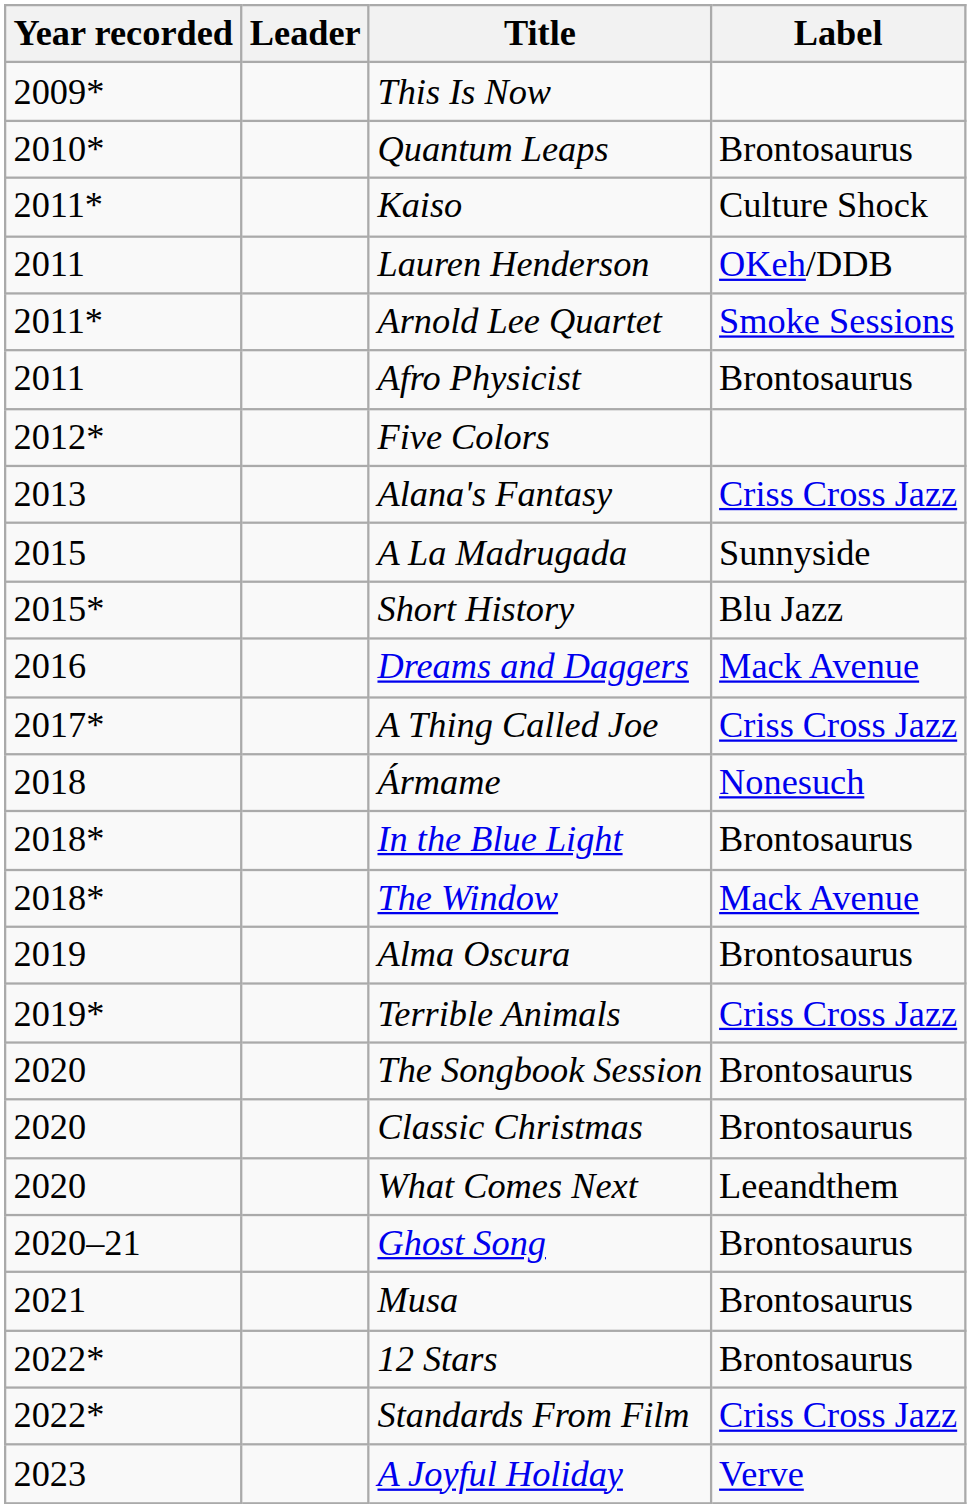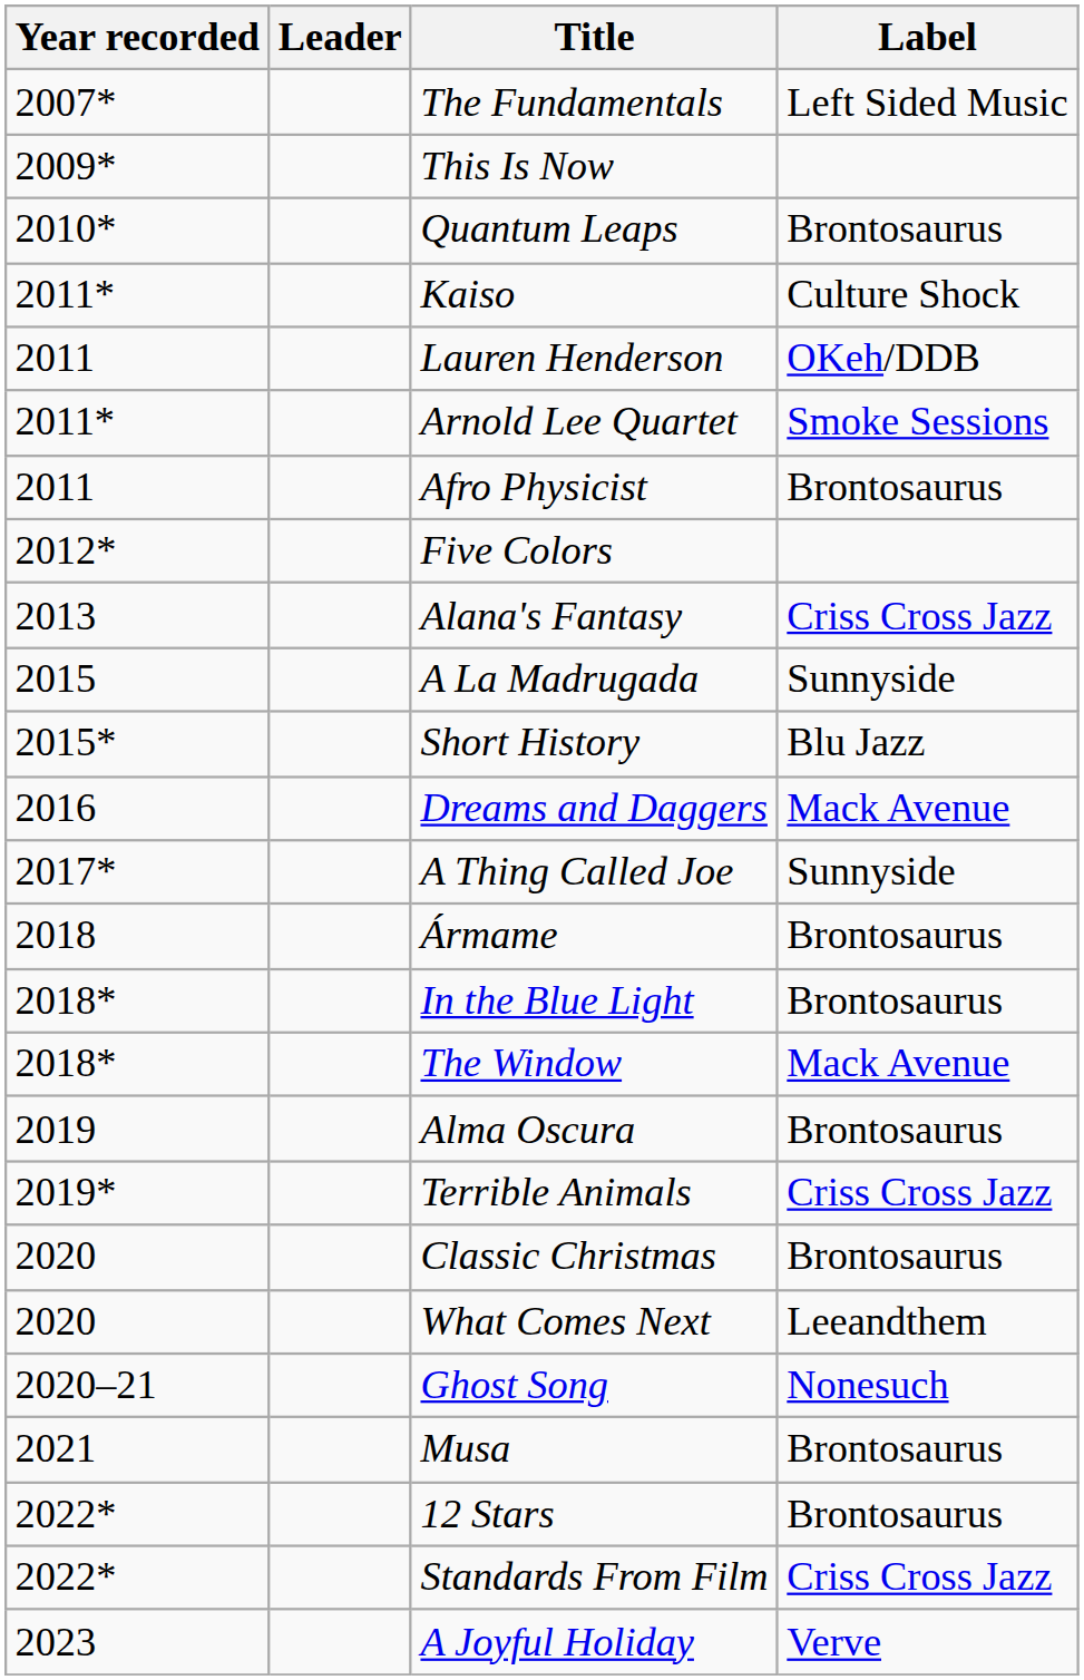 <table class="wikitable sortable">
 <tr>
 <th>Year recorded</th>
 <th>Leader</th>
 <th>Title</th>
 <th>Label</th>
+</tr>
+<tr>
+<td>2007*</td>
+<td></td>
+<td><em>The Fundamentals</em></td>
+<td>Left Sided Music</td>
 </tr>
 <tr>
 <td>2009*</td>
 <td></td>
 <td><em>This Is Now</em></td>
 <td></td>
 </tr>
 <tr>
 <td>2010*</td>
 <td></td>
 <td><em>Quantum Leaps</em></td>
 <td>Brontosaurus</td>
 </tr>
 <tr>
 <td>2011*</td>
 <td></td>
 <td><em>Kaiso</em></td>
 <td>Culture Shock</td>
 </tr>
 <tr>
 <td>2011</td>
 <td></td>
 <td><em>Lauren Henderson</em></td>
 <td><a href='#'>OKeh</a>/DDB</td>
 </tr>
 <tr>
 <td>2011*</td>
 <td></td>
 <td><em>Arnold Lee Quartet</em></td>
 <td><a href='#'>Smoke Sessions</a></td>
 </tr>
 <tr>
 <td>2011</td>
 <td></td>
 <td><em>Afro Physicist</em></td>
 <td>Brontosaurus</td>
 </tr>
 <tr>
 <td>2012*</td>
 <td></td>
 <td><em>Five Colors</em></td>
 <td></td>
 </tr>
 <tr>
 <td>2013</td>
 <td></td>
 <td><em>Alana's Fantasy</em></td>
 <td><a href='#'>Criss Cross Jazz</a></td>
 </tr>
 <tr>
 <td>2015</td>
 <td></td>
 <td><em>A La Madrugada</em></td>
 <td>Sunnyside</td>
 </tr>
 <tr>
 <td>2015*</td>
 <td></td>
 <td><em>Short History</em></td>
 <td>Blu Jazz</td>
 </tr>
 <tr>
 <td>2016</td>
 <td></td>
 <td><em><a href='#'>Dreams and Daggers</a></em></td>
 <td><a href='#'>Mack Avenue</a></td>
 </tr>
 <tr>
 <td>2017*</td>
 <td></td>
 <td><em>A Thing Called Joe</em></td>
-<td><a href='#'>Criss Cross Jazz</a></td>
+<td>Sunnyside</td>
 </tr>
 <tr>
 <td>2018</td>
 <td></td>
 <td><em>Ármame</em></td>
-<td><a href='#'>Nonesuch</a></td>
+<td>Brontosaurus</td>
 </tr>
 <tr>
 <td>2018*</td>
 <td></td>
 <td><em><a href='#'>In the Blue Light</a></em></td>
 <td>Brontosaurus</td>
 </tr>
 <tr>
 <td>2018*</td>
 <td></td>
 <td><em><a href='#'>The Window</a></em></td>
 <td><a href='#'>Mack Avenue</a></td>
 </tr>
 <tr>
 <td>2019</td>
 <td></td>
 <td><em>Alma Oscura</em></td>
 <td>Brontosaurus</td>
 </tr>
 <tr>
 <td>2019*</td>
 <td></td>
 <td><em>Terrible Animals</em></td>
 <td><a href='#'>Criss Cross Jazz</a></td>
 </tr>
 <tr>
 <td>2020</td>
 <td></td>
-<td><em>The Songbook Session</em></td>
-<td>Brontosaurus</td>
-</tr>
-<tr>
-<td>2020</td>
-<td></td>
 <td><em>Classic Christmas</em></td>
 <td>Brontosaurus</td>
 </tr>
 <tr>
 <td>2020</td>
 <td></td>
 <td><em>What Comes Next</em></td>
 <td>Leeandthem</td>
 </tr>
 <tr>
 <td>2020–21</td>
 <td></td>
 <td><em><a href='#'>Ghost Song</a></em></td>
-<td>Brontosaurus</td>
+<td><a href='#'>Nonesuch</a></td>
 </tr>
 <tr>
 <td>2021</td>
 <td></td>
 <td><em>Musa</em></td>
 <td>Brontosaurus</td>
 </tr>
 <tr>
 <td>2022*</td>
 <td></td>
 <td><em>12 Stars</em></td>
 <td>Brontosaurus</td>
 </tr>
 <tr>
 <td>2022*</td>
 <td></td>
 <td><em>Standards From Film</em></td>
 <td><a href='#'>Criss Cross Jazz</a></td>
 </tr>
 <tr>
 <td>2023</td>
 <td></td>
 <td><em><a href='#'>A Joyful Holiday</a></em></td>
 <td><a href='#'>Verve</a></td>
 </tr>
 </table>
